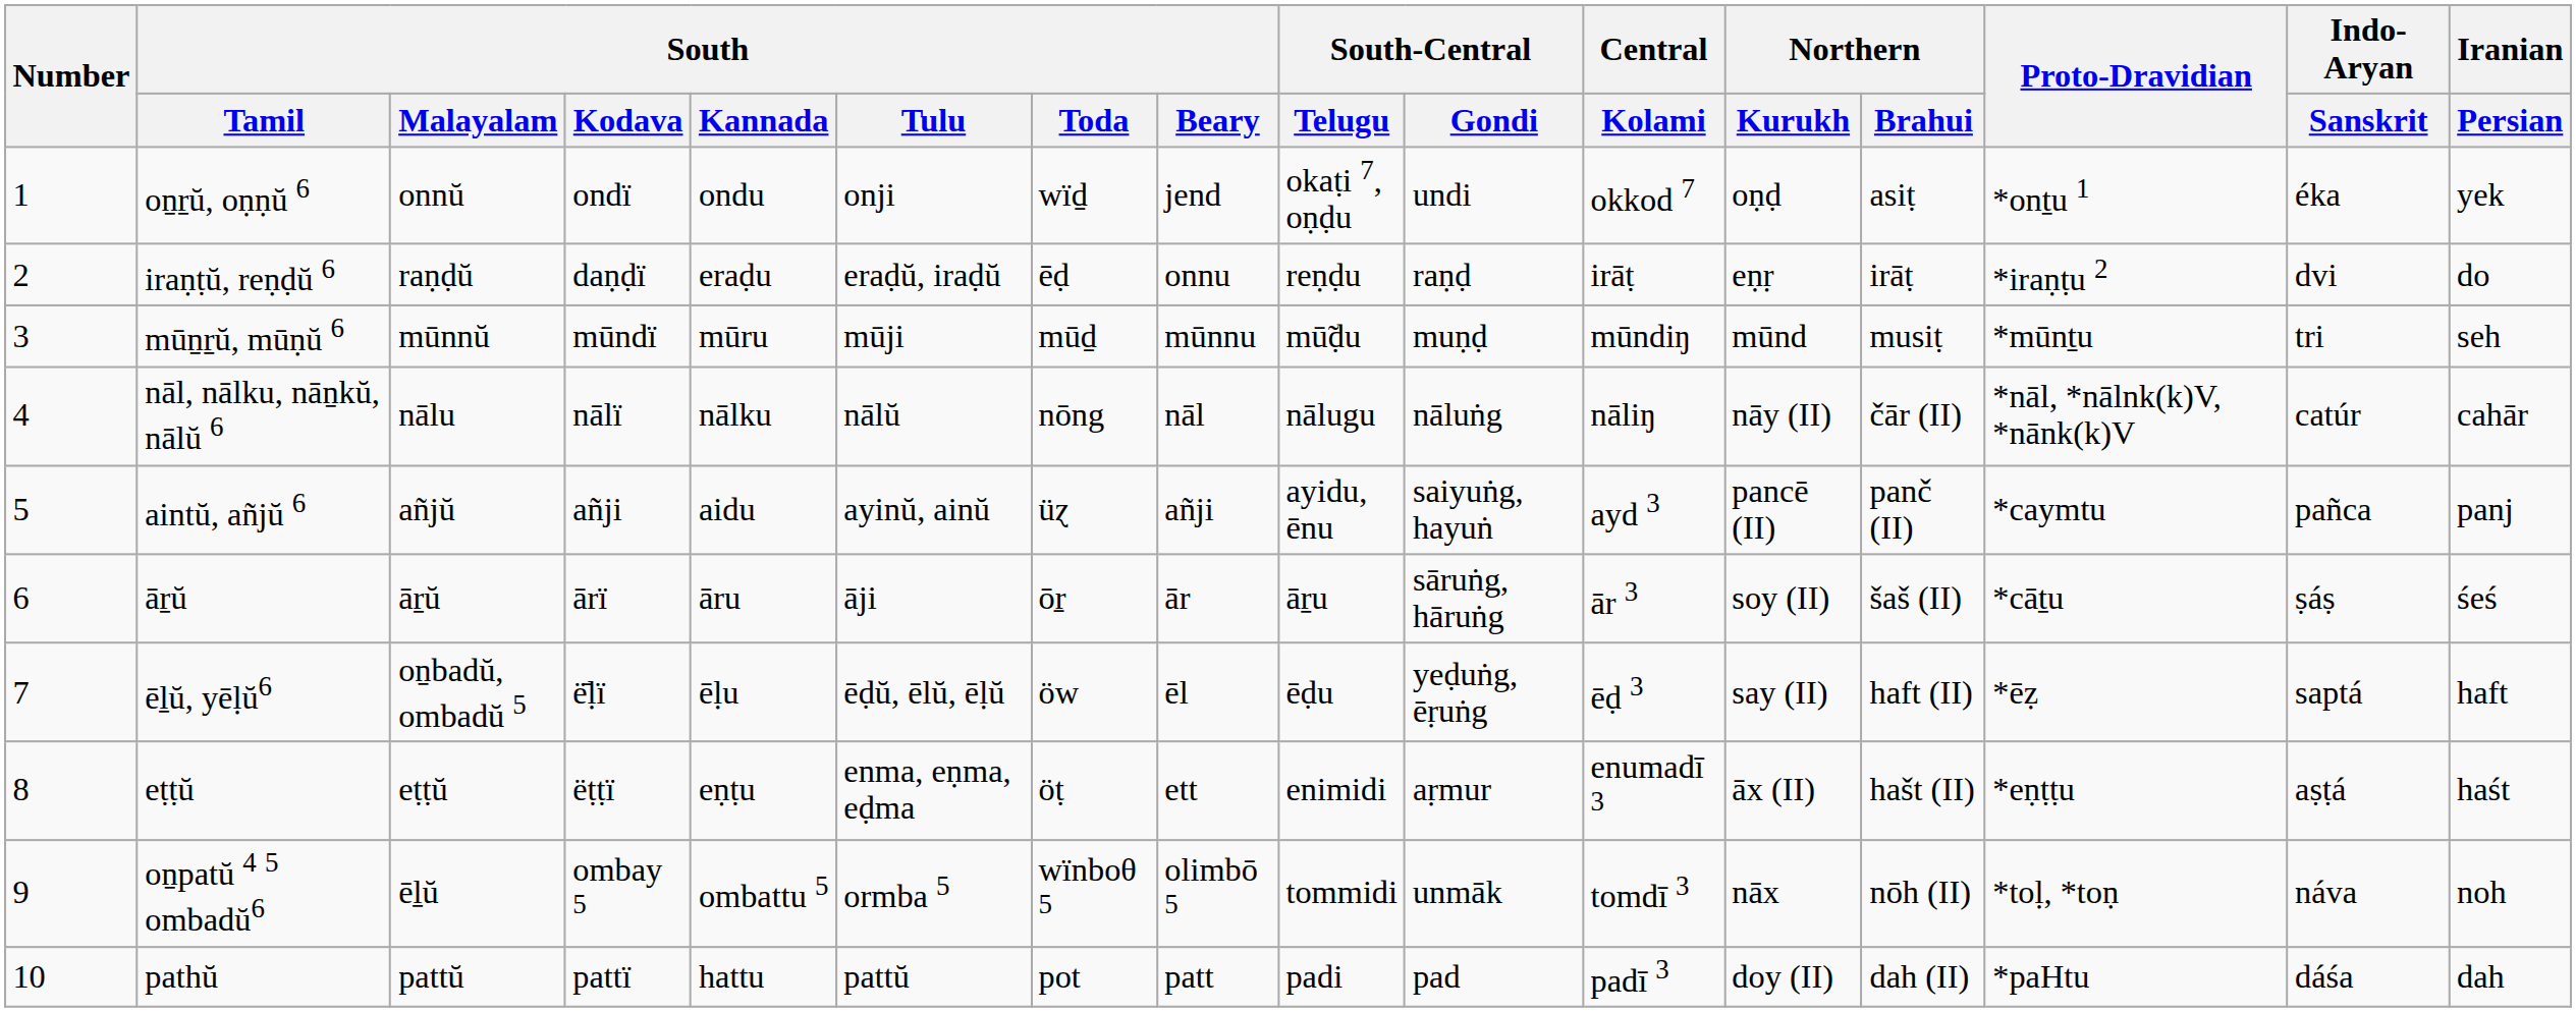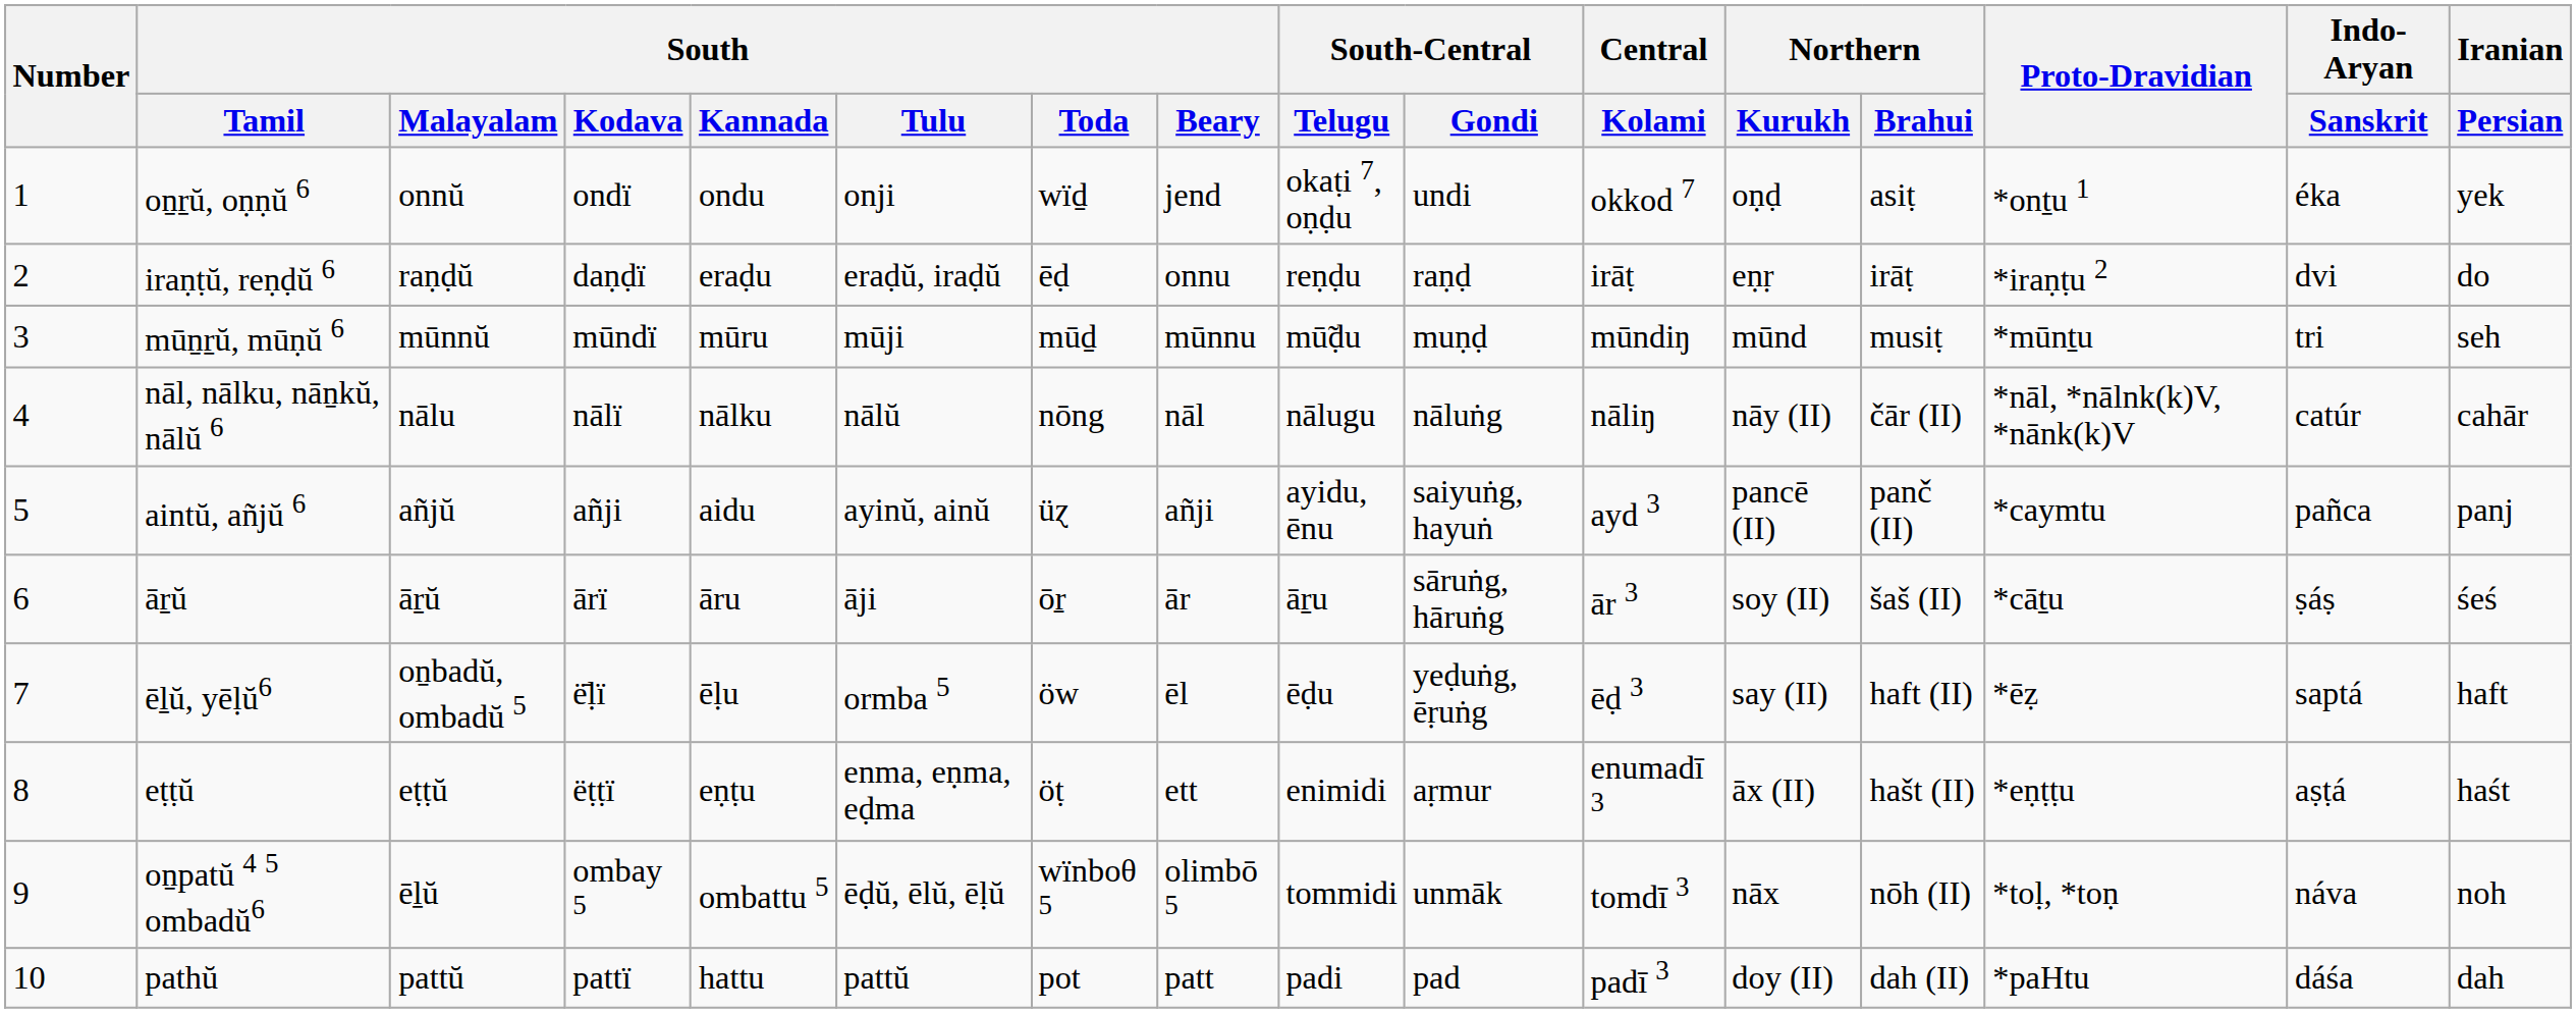 <table class="wikitable Unicode">
 <tr>
 <th rowspan="2">Number</th>
 <th colspan="7">South</th>
 <th colspan="2">South-Central</th>
 <th>Central</th>
 <th colspan="2">Northern</th>
 <th rowspan="2"><a href='#'>Proto-Dravidian</a></th>
 <th>Indo-Aryan</th>
 <th>Iranian</th>
 </tr>
 <tr>
 <th><a href='#'>Tamil</a></th>
 <th><a href='#'>Malayalam</a></th>
 <th><a href='#'>Kodava</a></th>
 <th><a href='#'>Kannada</a></th>
 <th><a href='#'>Tulu</a></th>
 <th><a href='#'>Toda</a></th>
 <th><a href='#'>Beary</a></th>
 <th><a href='#'>Telugu</a></th>
 <th><a href='#'>Gondi</a></th>
 <th><a href='#'>Kolami</a></th>
 <th><a href='#'>Kurukh</a></th>
 <th><a href='#'>Brahui</a></th>
 <th><a href='#'>Sanskrit</a></th>
 <th><a href='#'>Persian</a></th>
 </tr>
 <tr>
 <td>1</td>
 <td>oṉṟŭ, oṇṇŭ <sup>6</sup></td>
 <td>onnŭ</td>
 <td>ondï</td>
 <td>ondu</td>
 <td>onji</td>
 <td>wïd̠</td>
 <td>jend</td>
 <td>okaṭi <sup>7</sup>,<br>oṇḍu</td>
 <td>undi</td>
 <td>okkod <sup>7</sup></td>
 <td>oṇḍ</td>
 <td>asiṭ</td>
 <td>*onṯu <sup>1</sup></td>
 <td>éka</td>
 <td>yek</td>
 </tr>
 <tr>
 <td>2</td>
 <td>iraṇṭŭ, reṇḍŭ <sup>6</sup></td>
 <td>raṇḍŭ</td>
 <td>daṇḍï</td>
 <td>eraḍu</td>
 <td>eraḍŭ, iraḍŭ</td>
 <td>ēḍ</td>
 <td>onnu</td>
 <td>reṇḍu</td>
 <td>raṇḍ</td>
 <td>irāṭ</td>
 <td>eṇṛ</td>
 <td>irāṭ</td>
 <td>*iraṇṭu <sup>2</sup></td>
 <td>dvi</td>
 <td>do</td>
 </tr>
 <tr>
 <td>3</td>
 <td>mūṉṟŭ, mūṇŭ <sup>6</sup></td>
 <td>mūnnŭ</td>
 <td>mūndï</td>
 <td>mūru</td>
 <td>mūji</td>
 <td>mūd̠</td>
 <td>mūnnu</td>
 <td>mū̃ḍu</td>
 <td>muṇḍ</td>
 <td>mūndiŋ</td>
 <td>mūnd</td>
 <td>musiṭ</td>
 <td>*mūnt̠u</td>
 <td>tri</td>
 <td>seh</td>
 </tr>
 <tr>
 <td>4</td>
 <td>nāl, nālku, nāṉkŭ, nālŭ <sup>6</sup></td>
 <td>nālu</td>
 <td>nālï</td>
 <td>nālku</td>
 <td>nālŭ</td>
 <td>nōng</td>
 <td>nāl</td>
 <td>nālugu</td>
 <td>nāluṅg</td>
 <td>nāliŋ</td>
 <td>nāy (II)</td>
 <td>čār (II)</td>
 <td>*nāl, *nālnk(k)V, *nānk(k)V</td>
 <td>catúr</td>
 <td>cahār</td>
 </tr>
 <tr>
 <td>5</td>
 <td>aintŭ, añjŭ <sup>6</sup></td>
 <td>añjŭ</td>
 <td>añji</td>
 <td>aidu</td>
 <td>ayinŭ, ainŭ</td>
 <td>üɀ</td>
 <td>añji</td>
 <td>ayidu,<br>ēnu</td>
 <td>saiyuṅg, hayuṅ</td>
 <td>ayd <sup>3</sup></td>
 <td>pancē (II)</td>
 <td>panč (II)</td>
 <td>*caymtu</td>
 <td>pañca</td>
 <td>panj</td>
 </tr>
 <tr>
 <td>6</td>
 <td>āṟŭ</td>
 <td>āṟŭ</td>
 <td>ārï</td>
 <td>āru</td>
 <td>āji</td>
 <td>ōr̠</td>
 <td>ār</td>
 <td>āṟu</td>
 <td>sāruṅg, hāruṅg</td>
 <td>ār <sup>3</sup></td>
 <td>soy (II)</td>
 <td>šaš (II)</td>
 <td>*cāṯu</td>
 <td>ṣáṣ</td>
 <td>śeś</td>
 </tr>
 <tr>
 <td>7</td>
 <td>ēḻŭ, yēḷŭ<sup>6</sup></td>
 <td>oṉbadŭ, <br> ombadŭ <sup>5</sup></td>
 <td>ë̄ḷï</td>
 <td>ēḷu</td>
-<td>ēḍŭ, ēlŭ, ēḷŭ</td>
+<td>ormba <sup>5</sup></td>
 <td>öw</td>
 <td>ēl</td>
 <td>ēḍu</td>
 <td>yeḍuṅg, ēṛuṅg</td>
 <td>ēḍ <sup>3</sup></td>
 <td>say (II)</td>
 <td>haft (II)</td>
 <td>*ēẓ</td>
 <td>saptá</td>
 <td>haft</td>
 </tr>
 <tr>
 <td>8</td>
 <td>eṭṭŭ</td>
 <td>eṭṭŭ</td>
 <td>ëṭṭï</td>
 <td>eṇṭu</td>
 <td>enma, eṇma, eḍma</td>
 <td>öṭ</td>
 <td>ett</td>
 <td>enimidi</td>
 <td>aṛmur</td>
 <td>enumadī <sup>3</sup></td>
 <td>āx (II)</td>
 <td>hašt (II)</td>
 <td>*eṇṭṭu</td>
 <td>aṣṭá</td>
 <td>haśt</td>
 </tr>
 <tr>
 <td>9</td>
 <td>oṉpatŭ <sup>4</sup> <sup>5</sup> ombadŭ<sup>6</sup></td>
 <td>ēḻŭ</td>
 <td>ombay <sup>5</sup></td>
 <td>ombattu <sup>5</sup></td>
-<td>ormba <sup>5</sup></td>
+<td>ēḍŭ, ēlŭ, ēḷŭ</td>
 <td>wïnboθ <sup>5</sup></td>
 <td>olimbō <sup>5</sup></td>
 <td>tommidi</td>
 <td>unmāk</td>
 <td>tomdī <sup>3</sup></td>
 <td>nāx</td>
 <td>nōh (II)</td>
 <td>*toḷ, *toṇ</td>
 <td>náva</td>
 <td>noh</td>
 </tr>
 <tr>
 <td>10</td>
 <td>pathŭ</td>
 <td>pattŭ</td>
 <td>pattï</td>
 <td>hattu</td>
 <td>pattŭ</td>
 <td>pot</td>
 <td>patt</td>
 <td>padi</td>
 <td>pad</td>
 <td>padī <sup>3</sup></td>
 <td>doy (II)</td>
 <td>dah (II)</td>
 <td>*paHtu</td>
 <td>dáśa</td>
 <td>dah</td>
 </tr>
 </table>
